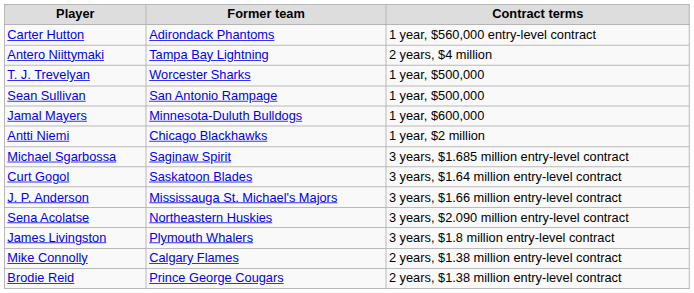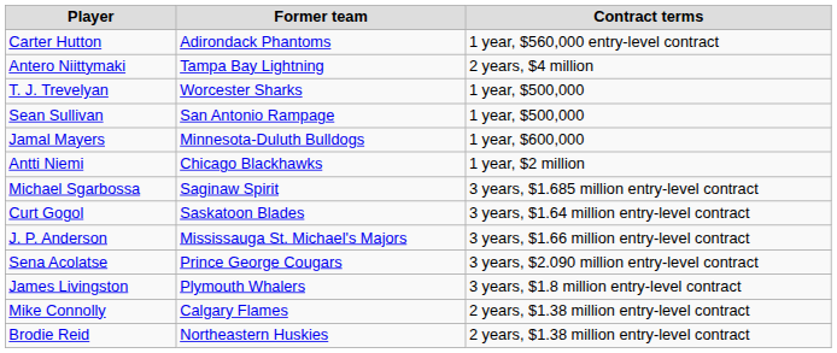 <table class="wikitable" width=97%>
 <tr align="center"  bgcolor="#dddddd">
 <td><strong>Player</strong></td>
 <td><strong>Former team</strong></td>
 <td><strong>Contract terms</strong></td>
 </tr>
 <tr>
 <td><a href='#'>Carter Hutton</a></td>
 <td><a href='#'>Adirondack Phantoms</a></td>
 <td>1 year, $560,000 entry-level contract</td>
 </tr>
 <tr>
 <td><a href='#'>Antero Niittymaki</a></td>
 <td><a href='#'>Tampa Bay Lightning</a></td>
 <td>2 years, $4 million</td>
 </tr>
 <tr>
 <td><a href='#'>T. J. Trevelyan</a></td>
 <td><a href='#'>Worcester Sharks</a></td>
 <td>1 year, $500,000</td>
 </tr>
 <tr>
 <td><a href='#'>Sean Sullivan</a></td>
 <td><a href='#'>San Antonio Rampage</a></td>
 <td>1 year, $500,000</td>
 </tr>
 <tr>
 <td><a href='#'>Jamal Mayers</a></td>
 <td><a href='#'>Minnesota-Duluth Bulldogs</a></td>
 <td>1 year, $600,000</td>
 </tr>
 <tr>
 <td><a href='#'>Antti Niemi</a></td>
 <td><a href='#'>Chicago Blackhawks</a></td>
 <td>1 year, $2 million</td>
 </tr>
 <tr>
 <td><a href='#'>Michael Sgarbossa</a></td>
 <td><a href='#'>Saginaw Spirit</a></td>
 <td>3 years, $1.685 million entry-level contract</td>
 </tr>
 <tr>
 <td><a href='#'>Curt Gogol</a></td>
 <td><a href='#'>Saskatoon Blades</a></td>
 <td>3 years, $1.64 million entry-level contract</td>
 </tr>
 <tr>
 <td><a href='#'>J. P. Anderson</a></td>
 <td><a href='#'>Mississauga St. Michael's Majors</a></td>
 <td>3 years, $1.66 million entry-level contract</td>
 </tr>
 <tr>
 <td><a href='#'>Sena Acolatse</a></td>
-<td><a href='#'>Northeastern Huskies</a></td>
+<td><a href='#'>Prince George Cougars</a></td>
 <td>3 years, $2.090 million entry-level contract</td>
 </tr>
 <tr>
 <td><a href='#'>James Livingston</a></td>
 <td><a href='#'>Plymouth Whalers</a></td>
 <td>3 years, $1.8 million entry-level contract</td>
 </tr>
 <tr>
 <td><a href='#'>Mike Connolly</a></td>
 <td><a href='#'>Calgary Flames</a></td>
 <td>2 years, $1.38 million entry-level contract</td>
 </tr>
 <tr>
 <td><a href='#'>Brodie Reid</a></td>
-<td><a href='#'>Prince George Cougars</a></td>
+<td><a href='#'>Northeastern Huskies</a></td>
 <td>2 years, $1.38 million entry-level contract</td>
 </tr>
 </table>
